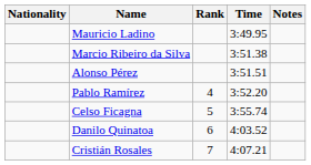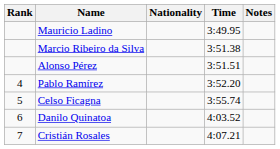 <table class="wikitable sortable" style="text-align:center">
 <tr>
+<th>Rank</th>
+<th>Name</th>
 <th>Nationality</th>
-<th>Name</th>
-<th>Rank</th>
 <th>Time</th>
 <th>Notes</th>
 </tr>
 <tr>
+<td></td>
+<td align=left><a href='#'>Mauricio Ladino</a></td>
 <td align=left></td>
-<td align=left><a href='#'>Mauricio Ladino</a></td>
-<td></td>
 <td>3:49.95</td>
 <td></td>
 </tr>
 <tr>
+<td></td>
+<td align=left><a href='#'>Marcio Ribeiro da Silva</a></td>
 <td align=left></td>
-<td align=left><a href='#'>Marcio Ribeiro da Silva</a></td>
-<td></td>
 <td>3:51.38</td>
 <td></td>
 </tr>
 <tr>
+<td></td>
+<td align=left><a href='#'>Alonso Pérez</a></td>
 <td align=left></td>
-<td align=left><a href='#'>Alonso Pérez</a></td>
-<td></td>
 <td>3:51.51</td>
 <td></td>
 </tr>
 <tr>
+<td>4</td>
+<td align=left><a href='#'>Pablo Ramírez</a></td>
 <td align=left></td>
-<td align=left><a href='#'>Pablo Ramírez</a></td>
-<td>4</td>
 <td>3:52.20</td>
 <td></td>
 </tr>
 <tr>
+<td>5</td>
+<td align=left><a href='#'>Celso Ficagna</a></td>
 <td align=left></td>
-<td align=left><a href='#'>Celso Ficagna</a></td>
-<td>5</td>
 <td>3:55.74</td>
 <td></td>
 </tr>
 <tr>
+<td>6</td>
+<td align=left><a href='#'>Danilo Quinatoa</a></td>
 <td align=left></td>
-<td align=left><a href='#'>Danilo Quinatoa</a></td>
-<td>6</td>
 <td>4:03.52</td>
 <td></td>
 </tr>
 <tr>
+<td>7</td>
+<td align=left><a href='#'>Cristián Rosales</a></td>
 <td align=left></td>
-<td align=left><a href='#'>Cristián Rosales</a></td>
-<td>7</td>
 <td>4:07.21</td>
 <td></td>
 </tr>
 </table>
